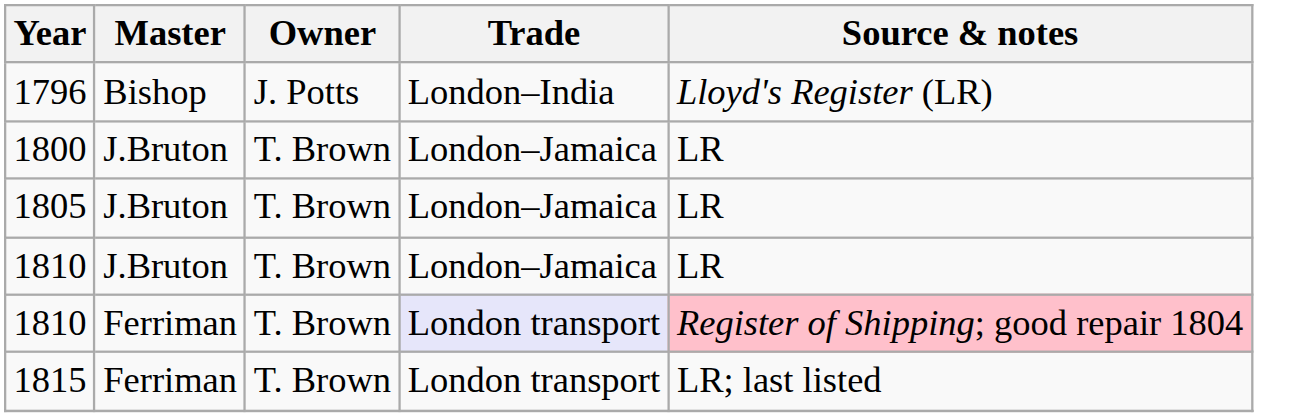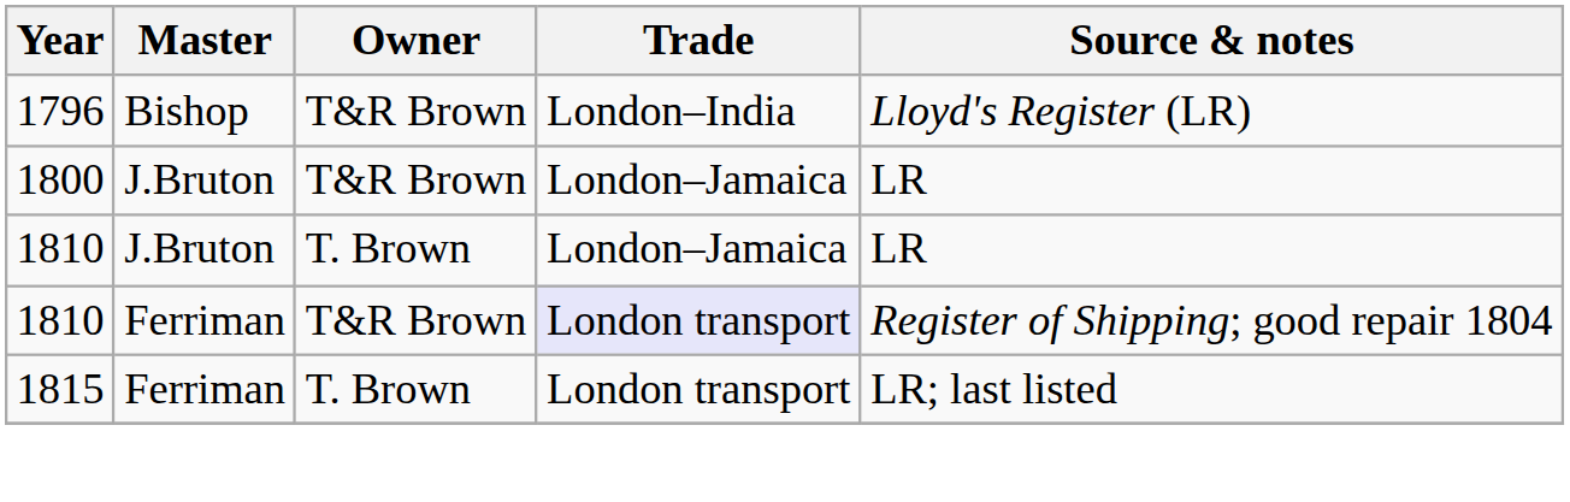 <table class="sortable wikitable">
 <tr>
 <th>Year</th>
 <th>Master</th>
 <th>Owner</th>
 <th>Trade</th>
 <th>Source & notes</th>
 </tr>
 <tr>
 <td>1796</td>
 <td>Bishop</td>
-<td>J. Potts</td>
+<td>T&R Brown</td>
 <td>London–India</td>
 <td><em>Lloyd's Register</em> (LR)</td>
 </tr>
 <tr>
 <td>1800</td>
 <td>J.Bruton</td>
-<td>T. Brown</td>
-<td>London–Jamaica</td>
-<td>LR</td>
-</tr>
-<tr>
-<td>1805</td>
-<td>J.Bruton</td>
-<td>T. Brown</td>
+<td>T&R Brown</td>
 <td>London–Jamaica</td>
 <td>LR</td>
 </tr>
 <tr>
 <td>1810</td>
 <td>J.Bruton</td>
 <td>T. Brown</td>
 <td>London–Jamaica</td>
 <td>LR</td>
 </tr>
 <tr>
 <td>1810</td>
 <td>Ferriman</td>
-<td>T. Brown</td>
+<td>T&R Brown</td>
 <td style="background: lavender;">London transport</td>
-<td style="background: pink;"><em>Register of Shipping</em>; good repair 1804</td>
+<td><em>Register of Shipping</em>; good repair 1804</td>
 </tr>
 <tr>
 <td>1815</td>
 <td>Ferriman</td>
 <td>T. Brown</td>
 <td>London transport</td>
 <td>LR; last listed</td>
 </tr>
 <tr>
 </tr>
 </table>
